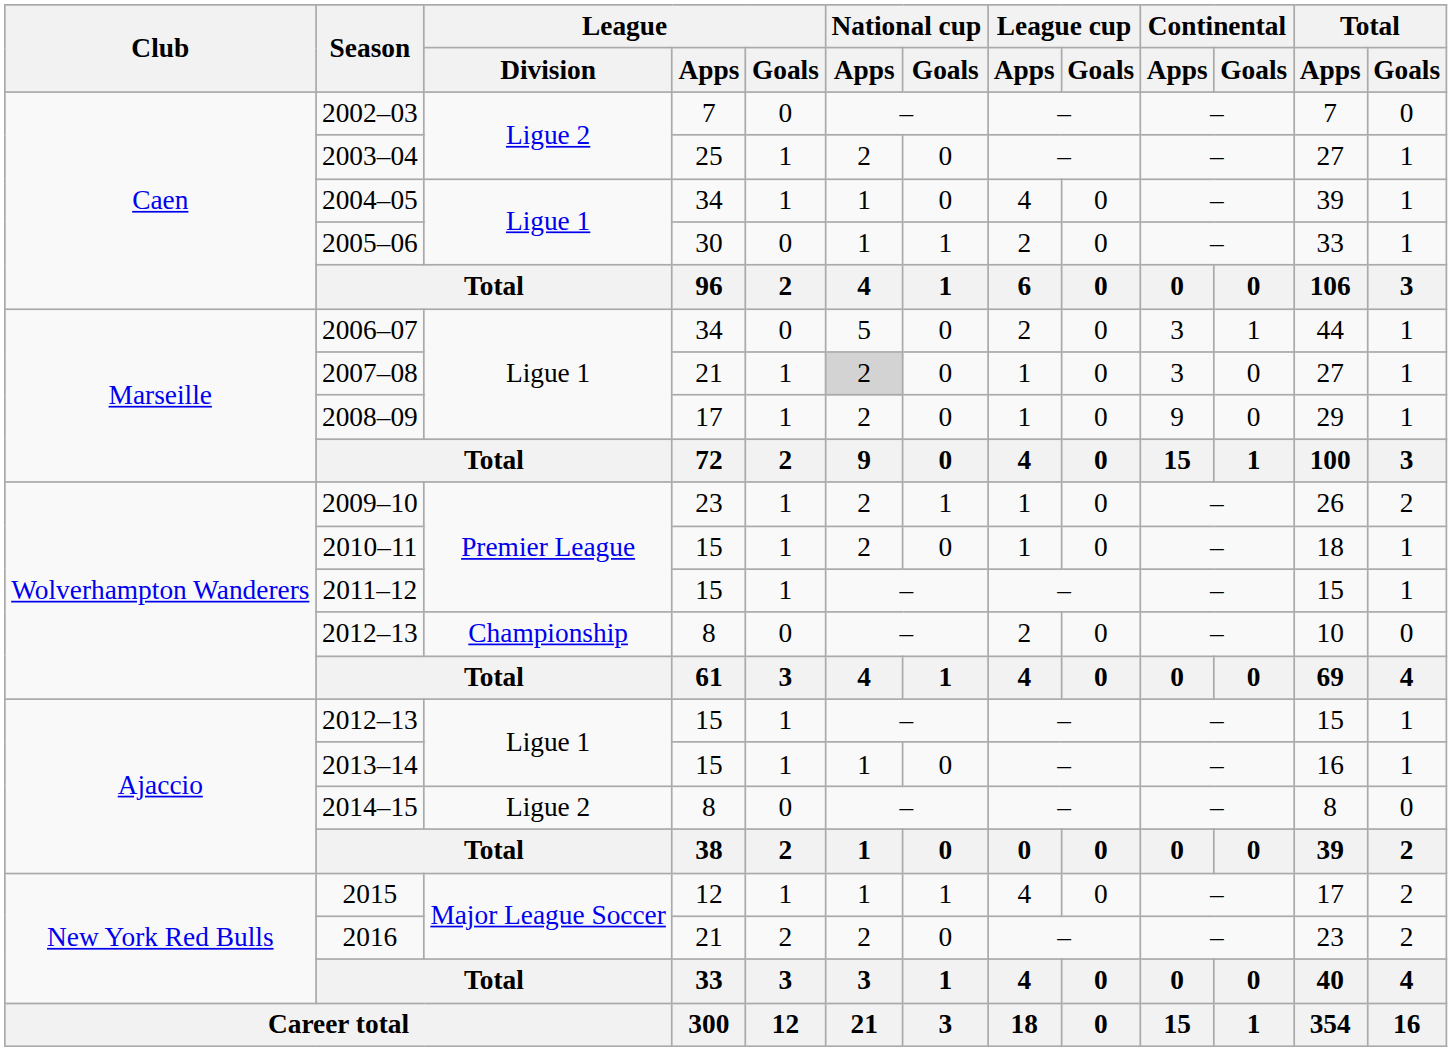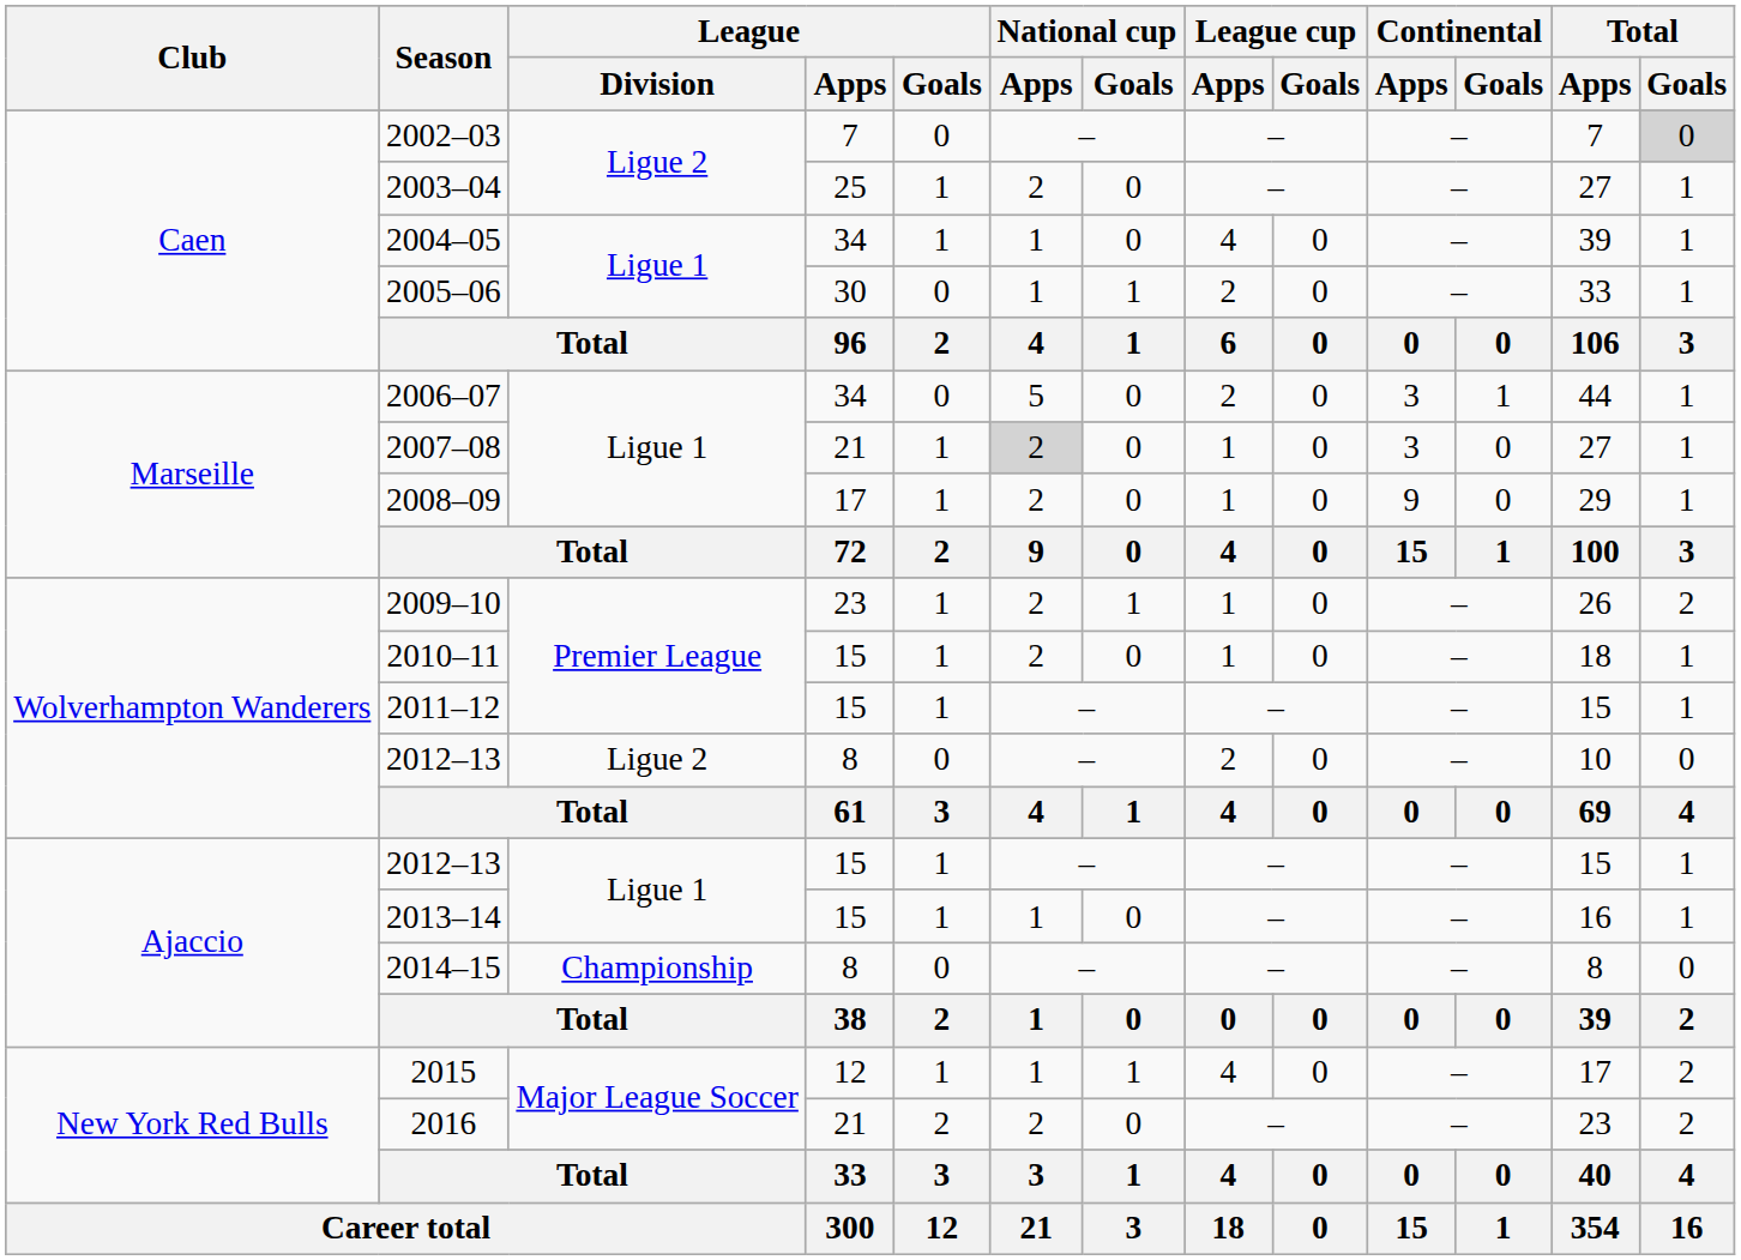 <table class="wikitable" style="text-align: center;">
 <tr>
 <th rowspan="2">Club</th>
 <th rowspan="2">Season</th>
 <th colspan="3">League</th>
 <th colspan="2">National cup</th>
 <th colspan="2">League cup</th>
 <th colspan="2">Continental</th>
 <th colspan="2">Total</th>
 </tr>
 <tr>
 <th>Division</th>
 <th>Apps</th>
 <th>Goals</th>
 <th>Apps</th>
 <th>Goals</th>
 <th>Apps</th>
 <th>Goals</th>
 <th>Apps</th>
 <th>Goals</th>
 <th>Apps</th>
 <th>Goals</th>
 </tr>
 <tr>
 <td rowspan="5"><a href='#'>Caen</a></td>
 <td>2002–03</td>
 <td rowspan="2"><a href='#'>Ligue 2</a></td>
 <td>7</td>
 <td>0</td>
 <td colspan="2">–</td>
 <td colspan="2">–</td>
 <td colspan="2">–</td>
 <td>7</td>
-<td>0</td>
+<td style="background: lightgrey;">0</td>
 </tr>
 <tr>
 <td>2003–04</td>
 <td>25</td>
 <td>1</td>
 <td>2</td>
 <td>0</td>
 <td colspan="2">–</td>
 <td colspan="2">–</td>
 <td>27</td>
 <td>1</td>
 </tr>
 <tr>
 <td>2004–05</td>
 <td rowspan="2"><a href='#'>Ligue 1</a></td>
 <td>34</td>
 <td>1</td>
 <td>1</td>
 <td>0</td>
 <td>4</td>
 <td>0</td>
 <td colspan="2">–</td>
 <td>39</td>
 <td>1</td>
 </tr>
 <tr>
 <td>2005–06</td>
 <td>30</td>
 <td>0</td>
 <td>1</td>
 <td>1</td>
 <td>2</td>
 <td>0</td>
 <td colspan="2">–</td>
 <td>33</td>
 <td>1</td>
 </tr>
 <tr !!>
 <th colspan="2">Total</th>
 <th>96</th>
 <th>2</th>
 <th>4</th>
 <th>1</th>
 <th>6</th>
 <th>0</th>
 <th>0</th>
 <th>0</th>
 <th>106</th>
 <th>3</th>
 </tr>
 <tr>
 <td rowspan="4"><a href='#'>Marseille</a></td>
 <td>2006–07</td>
 <td rowspan="3">Ligue 1</td>
 <td>34</td>
 <td>0</td>
 <td>5</td>
 <td>0</td>
 <td>2</td>
 <td>0</td>
 <td>3</td>
 <td>1</td>
 <td>44</td>
 <td>1</td>
 </tr>
 <tr>
 <td>2007–08</td>
 <td>21</td>
 <td>1</td>
 <td style="background: lightgrey;">2</td>
 <td>0</td>
 <td>1</td>
 <td>0</td>
 <td>3</td>
 <td>0</td>
 <td>27</td>
 <td>1</td>
 </tr>
 <tr>
 <td>2008–09</td>
 <td>17</td>
 <td>1</td>
 <td>2</td>
 <td>0</td>
 <td>1</td>
 <td>0</td>
 <td>9</td>
 <td>0</td>
 <td>29</td>
 <td>1</td>
 </tr>
 <tr>
 <th colspan="2">Total</th>
 <th>72</th>
 <th>2</th>
 <th>9</th>
 <th>0</th>
 <th>4</th>
 <th>0</th>
 <th>15</th>
 <th>1</th>
 <th>100</th>
 <th>3</th>
 </tr>
 <tr>
 <td rowspan="5"><a href='#'>Wolverhampton Wanderers</a></td>
 <td>2009–10</td>
 <td rowspan="3"><a href='#'>Premier League</a></td>
 <td>23</td>
 <td>1</td>
 <td>2</td>
 <td>1</td>
 <td>1</td>
 <td>0</td>
 <td colspan="2">–</td>
 <td>26</td>
 <td>2</td>
 </tr>
 <tr>
 <td>2010–11</td>
 <td>15</td>
 <td>1</td>
 <td>2</td>
 <td>0</td>
 <td>1</td>
 <td>0</td>
 <td colspan="2">–</td>
 <td>18</td>
 <td>1</td>
 </tr>
 <tr>
 <td>2011–12</td>
 <td>15</td>
 <td>1</td>
 <td colspan="2">–</td>
 <td colspan="2">–</td>
 <td colspan="2">–</td>
 <td>15</td>
 <td>1</td>
 </tr>
 <tr>
 <td>2012–13</td>
-<td><a href='#'>Championship</a></td>
+<td>Ligue 2</td>
 <td>8</td>
 <td>0</td>
 <td colspan="2">–</td>
 <td>2</td>
 <td>0</td>
 <td colspan="2">–</td>
 <td>10</td>
 <td>0</td>
 </tr>
 <tr>
 <th colspan="2">Total</th>
 <th>61</th>
 <th>3</th>
 <th>4</th>
 <th>1</th>
 <th>4</th>
 <th>0</th>
 <th>0</th>
 <th>0</th>
 <th>69</th>
 <th>4</th>
 </tr>
 <tr>
 <td rowspan="4"><a href='#'>Ajaccio</a></td>
 <td>2012–13</td>
 <td rowspan="2">Ligue 1</td>
 <td>15</td>
 <td>1</td>
 <td colspan="2">–</td>
 <td colspan="2">–</td>
 <td colspan="2">–</td>
 <td>15</td>
 <td>1</td>
 </tr>
 <tr>
 <td>2013–14</td>
 <td>15</td>
 <td>1</td>
 <td>1</td>
 <td>0</td>
 <td colspan="2">–</td>
 <td colspan="2">–</td>
 <td>16</td>
 <td>1</td>
 </tr>
 <tr>
 <td>2014–15</td>
-<td>Ligue 2</td>
+<td><a href='#'>Championship</a></td>
 <td>8</td>
 <td>0</td>
 <td colspan="2">–</td>
 <td colspan="2">–</td>
 <td colspan="2">–</td>
 <td>8</td>
 <td>0</td>
 </tr>
 <tr>
 <th colspan="2">Total</th>
 <th>38</th>
 <th>2</th>
 <th>1</th>
 <th>0</th>
 <th>0</th>
 <th>0</th>
 <th>0</th>
 <th>0</th>
 <th>39</th>
 <th>2</th>
 </tr>
 <tr>
 <td rowspan="3"><a href='#'>New York Red Bulls</a></td>
 <td>2015</td>
 <td rowspan="2"><a href='#'>Major League Soccer</a></td>
 <td>12</td>
 <td>1</td>
 <td>1</td>
 <td>1</td>
 <td>4</td>
 <td>0</td>
 <td colspan="2">–</td>
 <td>17</td>
 <td>2</td>
 </tr>
 <tr>
 <td>2016</td>
 <td>21</td>
 <td>2</td>
 <td>2</td>
 <td>0</td>
 <td colspan="2">–</td>
 <td colspan="2">–</td>
 <td>23</td>
 <td>2</td>
 </tr>
 <tr>
 <th colspan="2">Total</th>
 <th>33</th>
 <th>3</th>
 <th>3</th>
 <th>1</th>
 <th>4</th>
 <th>0</th>
 <th>0</th>
 <th>0</th>
 <th>40</th>
 <th>4</th>
 </tr>
 <tr>
 <th colspan="3">Career total</th>
 <th>300</th>
 <th>12</th>
 <th>21</th>
 <th>3</th>
 <th>18</th>
 <th>0</th>
 <th>15</th>
 <th>1</th>
 <th>354</th>
 <th>16</th>
 </tr>
 </table>
